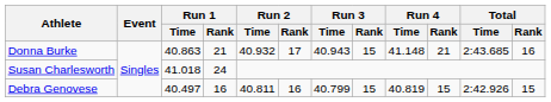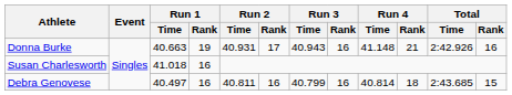 <table class=wikitable style=font-size:90%;text-align:center>
 <tr>
 <th rowspan=2>Athlete</th>
 <th rowspan=2>Event</th>
 <th colspan=2>Run 1</th>
 <th colspan=2>Run 2</th>
 <th colspan=2>Run 3</th>
 <th colspan=2>Run 4</th>
 <th colspan=2>Total</th>
 </tr>
 <tr style=font-size:95%>
 <th>Time</th>
 <th>Rank</th>
 <th>Time</th>
 <th>Rank</th>
 <th>Time</th>
 <th>Rank</th>
 <th>Time</th>
 <th>Rank</th>
 <th>Time</th>
 <th>Rank</th>
 </tr>
 <tr>
 <td align=left><a href='#'>Donna Burke</a></td>
 <td align=left rowspan=3><a href='#'>Singles</a></td>
-<td>40.863</td>
-<td>21</td>
-<td>40.932</td>
+<td>40.663</td>
+<td>19</td>
+<td>40.931</td>
 <td>17</td>
 <td>40.943</td>
-<td>15</td>
+<td>16</td>
 <td>41.148</td>
 <td>21</td>
-<td>2:43.685</td>
+<td>2:42.926</td>
 <td>16</td>
 </tr>
 <tr>
 <td align=left><a href='#'>Susan Charlesworth</a></td>
 <td>41.018</td>
-<td>24</td>
+<td>16</td>
 <td colspan=8></td>
 </tr>
 <tr>
 <td align=left><a href='#'>Debra Genovese</a></td>
 <td>40.497</td>
 <td>16</td>
 <td>40.811</td>
 <td>16</td>
 <td>40.799</td>
-<td>15</td>
-<td>40.819</td>
-<td>15</td>
-<td>2:42.926</td>
+<td>16</td>
+<td>40.814</td>
+<td>18</td>
+<td>2:43.685</td>
 <td>15</td>
 </tr>
 </table>
